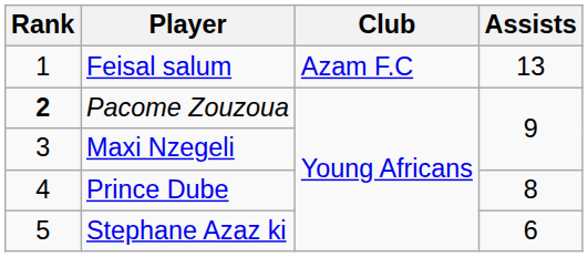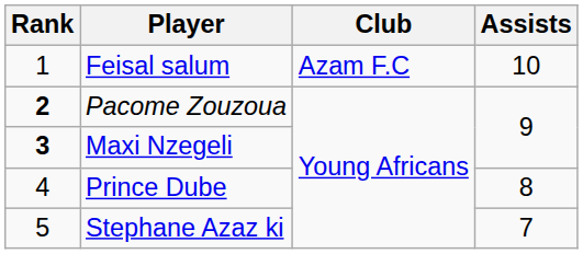 <table class="wikitable" style="text-align:center">
 <tr>
 <th>Rank</th>
 <th>Player</th>
 <th>Club</th>
 <th>Assists</th>
 </tr>
 <tr>
 <td>1</td>
 <td align="left"> <a href='#'>Feisal salum</a></td>
 <td align="left"><a href='#'>Azam F.C</a></td>
-<td>13</td>
+<td>10</td>
 </tr>
 <tr>
 <td><strong>2</strong></td>
 <td align="left"> <em>Pacome Zouzoua</em></td>
 <td rowspan="4"><a href='#'>Young Africans</a></td>
 <td rowspan="2">9</td>
 </tr>
 <tr>
-<td>3</td>
+<td><strong>3</strong></td>
 <td align="left"> <a href='#'>Maxi Nzegeli</a></td>
 </tr>
 <tr>
 <td>4</td>
 <td align="left"> <a href='#'>Prince Dube</a></td>
 <td>8</td>
 </tr>
 <tr>
 <td>5</td>
 <td align="left"> <a href='#'>Stephane Azaz ki</a></td>
-<td>6</td>
+<td>7</td>
 </tr>
 </table>
